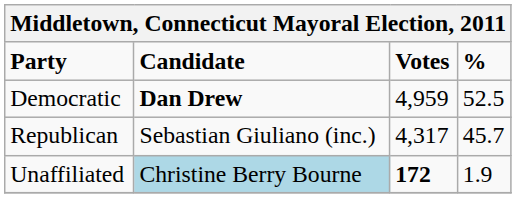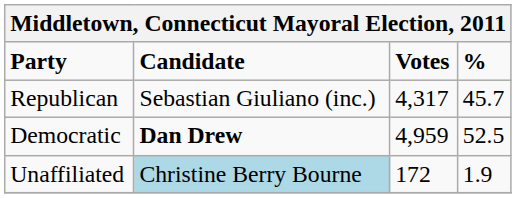 <table class="wikitable">
 <tr>
 <th colspan="4">Middletown, Connecticut Mayoral Election, 2011</th>
 </tr>
 <tr>
 <td><strong>Party</strong></td>
 <td><strong>Candidate</strong></td>
 <td><strong>Votes</strong></td>
 <td><strong>%</strong></td>
 </tr>
 <tr>
+<td>Republican</td>
+<td>Sebastian Giuliano (inc.)</td>
+<td>4,317</td>
+<td>45.7</td>
+</tr>
+<tr>
 <td>Democratic</td>
 <td><strong>Dan Drew</strong></td>
 <td>4,959</td>
 <td>52.5</td>
 </tr>
 <tr>
-<td>Republican</td>
-<td>Sebastian Giuliano (inc.)</td>
-<td>4,317</td>
-<td>45.7</td>
-</tr>
-<tr>
 <td>Unaffiliated</td>
 <td style="background: lightblue;">Christine Berry Bourne</td>
-<td><strong>172</strong></td>
+<td>172</td>
 <td>1.9</td>
 </tr>
 <tr>
 </tr>
 </table>
